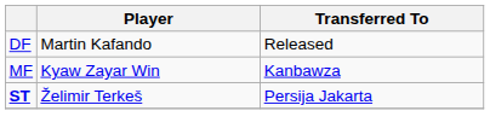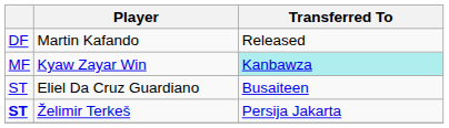 <table class="wikitable plainrowheaders sortable" style="font-size:95%">
 <tr>
 <th></th>
 <th scope="col" style="width:200px;">Player</th>
 <th scope="col" style="width:200px;">Transferred To</th>
 </tr>
 <tr>
 <td><a href='#'>DF</a></td>
 <td align="left"> Martin Kafando</td>
 <td align="left">Released</td>
 </tr>
 <tr>
 <td><a href='#'>MF</a></td>
 <td align="left"> <a href='#'>Kyaw Zayar Win</a></td>
-<td align="left"> <a href='#'>Kanbawza</a></td>
+<td align="left" style="background: paleturquoise;"> <a href='#'>Kanbawza</a></td>
+</tr>
+<tr>
+<td><a href='#'>ST</a></td>
+<td align="left"> Eliel Da Cruz Guardiano</td>
+<td align="left"> <a href='#'>Busaiteen</a></td>
 </tr>
 <tr>
 <td><strong><a href='#'>ST</a></strong></td>
 <td align="left"> <a href='#'>Želimir Terkeš</a></td>
 <td align="left"> <a href='#'>Persija Jakarta</a></td>
 </tr>
 <tr>
 </tr>
 </table>
